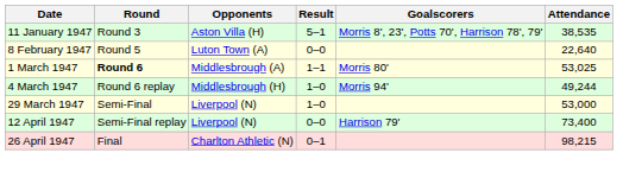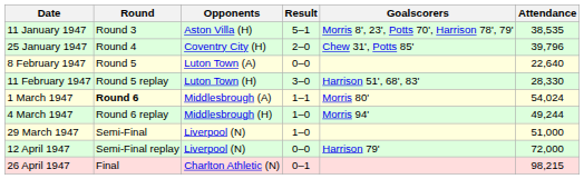 <table class="wikitable">
 <tr>
 <th>Date</th>
 <th>Round</th>
 <th>Opponents</th>
 <th>Result</th>
 <th>Goalscorers</th>
 <th>Attendance</th>
 </tr>
 <tr bgcolor="#ddffdd">
 <td>11 January 1947</td>
 <td>Round 3</td>
 <td><a href='#'>Aston Villa</a> (H)</td>
 <td align="center">5–1</td>
 <td><a href='#'>Morris</a> 8', 23', <a href='#'>Potts</a> 70', <a href='#'>Harrison</a> 78', 79'</td>
 <td align="center">38,535</td>
 </tr>
+<tr bgcolor="#ddffdd">
+<td>25 January 1947</td>
+<td>Round 4</td>
+<td><a href='#'>Coventry City</a> (H)</td>
+<td align="center">2–0</td>
+<td><a href='#'>Chew</a> 31', <a href='#'>Potts</a> 85'</td>
+<td align="center">39,796</td>
+</tr>
 <tr bgcolor="#ffffdd">
 <td>8 February 1947</td>
 <td>Round 5</td>
 <td><a href='#'>Luton Town</a> (A)</td>
 <td align="center">0–0</td>
 <td></td>
 <td align="center">22,640</td>
 </tr>
+<tr bgcolor="#ddffdd">
+<td>11 February 1947</td>
+<td>Round 5 replay</td>
+<td><a href='#'>Luton Town</a> (H)</td>
+<td align="center">3–0</td>
+<td><a href='#'>Harrison</a> 51', 68', 83'</td>
+<td align="center">28,330</td>
+</tr>
 <tr bgcolor="#ffffdd">
 <td>1 March 1947</td>
 <td><strong>Round 6</strong></td>
 <td><a href='#'>Middlesbrough</a> (A)</td>
 <td align="center">1–1</td>
 <td><a href='#'>Morris</a> 80'</td>
-<td align="center">53,025</td>
+<td align="center">54,024</td>
 </tr>
 <tr bgcolor="#ddffdd">
 <td>4 March 1947</td>
 <td>Round 6 replay</td>
 <td><a href='#'>Middlesbrough</a> (H)</td>
 <td align="center">1–0</td>
 <td><a href='#'>Morris</a> 94'</td>
 <td align="center">49,244</td>
 </tr>
 <tr bgcolor="#ffffdd">
 <td>29 March 1947</td>
 <td>Semi-Final</td>
 <td><a href='#'>Liverpool</a> (N)</td>
 <td align="center">1–0</td>
 <td></td>
-<td align="center">53,000</td>
+<td align="center">51,000</td>
 </tr>
 <tr bgcolor="#ddffdd">
 <td>12 April 1947</td>
 <td>Semi-Final replay</td>
 <td><a href='#'>Liverpool</a> (N)</td>
 <td align="center">0–0</td>
 <td><a href='#'>Harrison</a> 79'</td>
-<td align="center">73,400</td>
+<td align="center">72,000</td>
 </tr>
 <tr bgcolor="#ffdddd">
 <td>26 April 1947</td>
 <td>Final</td>
 <td><a href='#'>Charlton Athletic</a> (N)</td>
 <td align="center">0–1</td>
 <td></td>
 <td align="center">98,215</td>
 </tr>
 </table>
